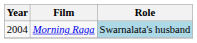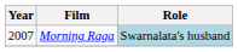 <table class="wikitable">
 <tr>
 <th>Year</th>
 <th>Film</th>
 <th>Role</th>
 </tr>
 <tr>
-<td>2004</td>
+<td>2007</td>
 <td><em><a href='#'>Morning Raga</a></em></td>
 <td style="background: lightblue;">Swarnalata's husband</td>
 </tr>
 <tr>
 </tr>
 </table>
